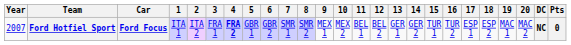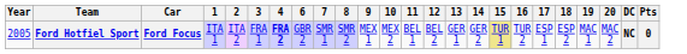 <table class="wikitable" style="text-align:center; font-size:85%">
 <tr>
 <th>Year</th>
 <th>Team</th>
 <th>Car</th>
 <th>1</th>
 <th>2</th>
 <th>3</th>
 <th>4</th>
-<th>5</th>
 <th>6</th>
 <th>7</th>
 <th>8</th>
 <th>9</th>
 <th>10</th>
 <th>11</th>
 <th>12</th>
 <th>13</th>
 <th>14</th>
 <th>15</th>
 <th>16</th>
 <th>17</th>
 <th>18</th>
 <th>19</th>
 <th>20</th>
 <th>DC</th>
 <th>Pts</th>
 </tr>
 <tr>
-<td><a href='#'>2007</a></td>
+<td><a href='#'>2005</a></td>
 <th><a href='#'>Ford Hotfiel Sport</a></th>
 <th><a href='#'>Ford Focus</a></th>
 <td style="background:#cfcfff;"><a href='#'>ITA<br>1</a><br></td>
 <td style="background:#efcfff;"><a href='#'>ITA<br>2</a><br></td>
 <td style="background:#cfcfff;"><a href='#'>FRA<br>1</a><br></td>
 <td style="background:#cfcfff;"><strong><a href='#'>FRA<br>2</a><br></strong></td>
-<td style="background:#cfcfff;"><a href='#'>GBR<br>1</a><br></td>
 <td style="background:#cfcfff;"><a href='#'>GBR<br>2</a><br></td>
 <td style="background:#cfcfff;"><a href='#'>SMR<br>1</a><br></td>
 <td style="background:#cfcfff;"><a href='#'>SMR<br>2</a><br></td>
 <td><a href='#'>MEX<br>1</a></td>
 <td><a href='#'>MEX<br>2</a></td>
 <td><a href='#'>BEL<br>1</a></td>
 <td><a href='#'>BEL<br>2</a></td>
 <td><a href='#'>GER<br>1</a></td>
 <td><a href='#'>GER<br>2</a></td>
-<td><a href='#'>TUR<br>1</a></td>
+<td style="background: khaki;"><a href='#'>TUR<br>1</a></td>
 <td><a href='#'>TUR<br>2</a></td>
 <td><a href='#'>ESP<br>1</a></td>
 <td><a href='#'>ESP<br>2</a></td>
 <td><a href='#'>MAC<br>1</a></td>
 <td><a href='#'>MAC<br>2</a></td>
 <th>NC</th>
 <th>0</th>
 </tr>
 </table>
